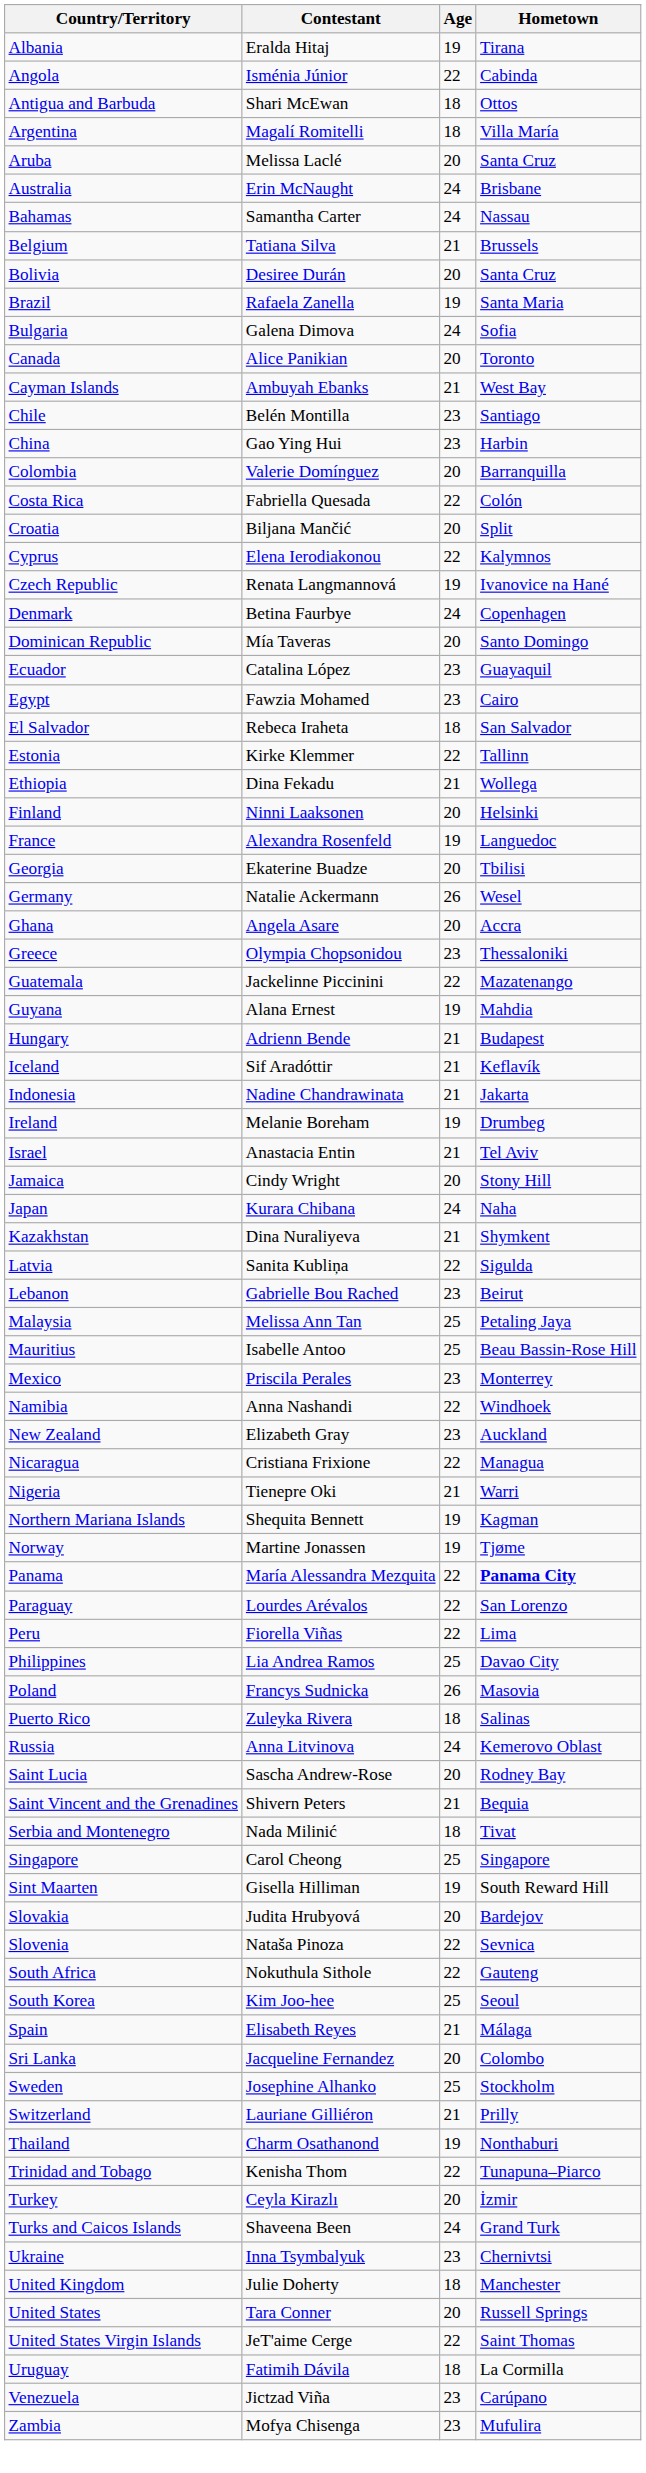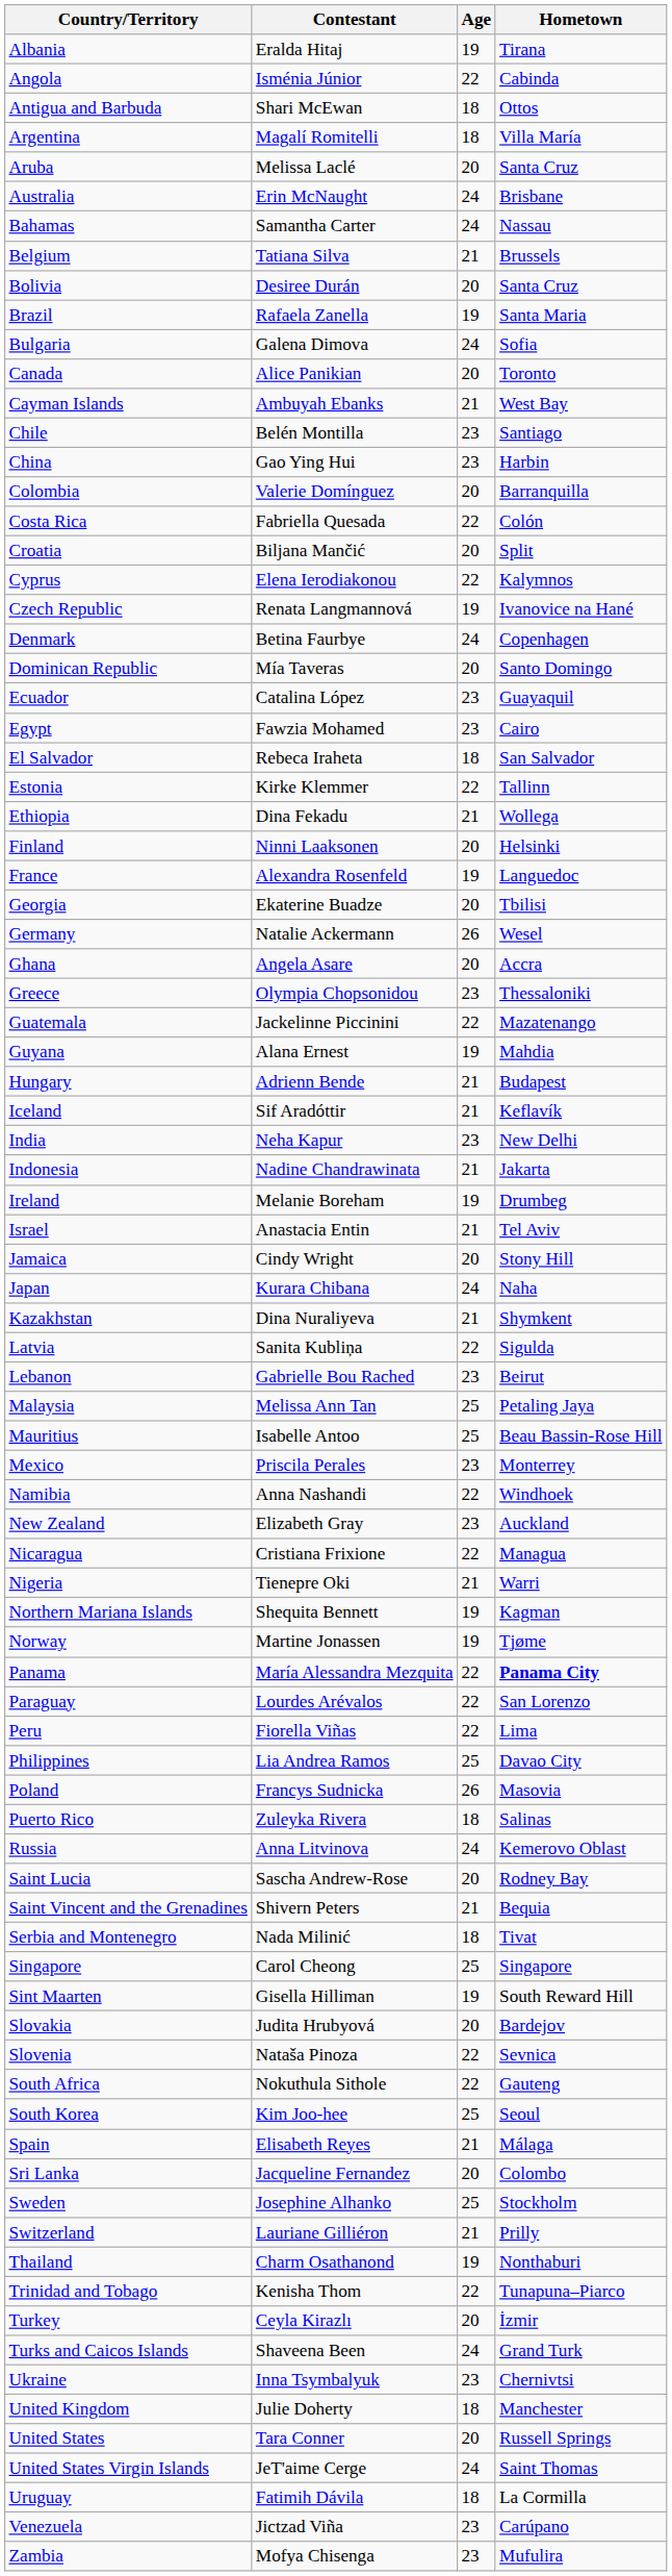 <table class="wikitable sortable" style="font-size: 95%;">
 <tr>
 <th>Country/Territory</th>
 <th>Contestant</th>
 <th>Age</th>
 <th>Hometown</th>
 </tr>
 <tr>
 <td> <a href='#'>Albania</a></td>
 <td>Eralda Hitaj</td>
 <td>19</td>
 <td><a href='#'>Tirana</a></td>
 </tr>
 <tr>
 <td> <a href='#'>Angola</a></td>
 <td><a href='#'>Isménia Júnior</a></td>
 <td>22</td>
 <td><a href='#'>Cabinda</a></td>
 </tr>
 <tr>
 <td> <a href='#'>Antigua and Barbuda</a></td>
 <td>Shari McEwan</td>
 <td>18</td>
 <td><a href='#'>Ottos</a></td>
 </tr>
 <tr>
 <td> <a href='#'>Argentina</a></td>
 <td><a href='#'>Magalí Romitelli</a></td>
 <td>18</td>
 <td><a href='#'>Villa María</a></td>
 </tr>
 <tr>
 <td> <a href='#'>Aruba</a></td>
 <td>Melissa Laclé</td>
 <td>20</td>
 <td><a href='#'>Santa Cruz</a></td>
 </tr>
 <tr>
 <td> <a href='#'>Australia</a></td>
 <td><a href='#'>Erin McNaught</a></td>
 <td>24</td>
 <td><a href='#'>Brisbane</a></td>
 </tr>
 <tr>
 <td> <a href='#'>Bahamas</a></td>
 <td>Samantha Carter</td>
 <td>24</td>
 <td><a href='#'>Nassau</a></td>
 </tr>
 <tr>
 <td> <a href='#'>Belgium</a></td>
 <td><a href='#'>Tatiana Silva</a></td>
 <td>21</td>
 <td><a href='#'>Brussels</a></td>
 </tr>
 <tr>
 <td> <a href='#'>Bolivia</a></td>
 <td><a href='#'>Desiree Durán</a></td>
 <td>20</td>
 <td><a href='#'>Santa Cruz</a></td>
 </tr>
 <tr>
 <td> <a href='#'>Brazil</a></td>
 <td><a href='#'>Rafaela Zanella</a></td>
 <td>19</td>
 <td><a href='#'>Santa Maria</a></td>
 </tr>
 <tr>
 <td> <a href='#'>Bulgaria</a></td>
 <td>Galena Dimova</td>
 <td>24</td>
 <td><a href='#'>Sofia</a></td>
 </tr>
 <tr>
 <td> <a href='#'>Canada</a></td>
 <td><a href='#'>Alice Panikian</a></td>
 <td>20</td>
 <td><a href='#'>Toronto</a></td>
 </tr>
 <tr>
 <td> <a href='#'>Cayman Islands</a></td>
 <td><a href='#'>Ambuyah Ebanks</a></td>
 <td>21</td>
 <td><a href='#'>West Bay</a></td>
 </tr>
 <tr>
 <td> <a href='#'>Chile</a></td>
 <td>Belén Montilla</td>
 <td>23</td>
 <td><a href='#'>Santiago</a></td>
 </tr>
 <tr>
 <td> <a href='#'>China</a></td>
 <td>Gao Ying Hui</td>
 <td>23</td>
 <td><a href='#'>Harbin</a></td>
 </tr>
 <tr>
 <td> <a href='#'>Colombia</a></td>
 <td><a href='#'>Valerie Domínguez</a></td>
 <td>20</td>
 <td><a href='#'>Barranquilla</a></td>
 </tr>
 <tr>
 <td> <a href='#'>Costa Rica</a></td>
 <td>Fabriella Quesada</td>
 <td>22</td>
 <td><a href='#'>Colón</a></td>
 </tr>
 <tr>
 <td> <a href='#'>Croatia</a></td>
 <td>Biljana Mančić</td>
 <td>20</td>
 <td><a href='#'>Split</a></td>
 </tr>
 <tr>
 <td> <a href='#'>Cyprus</a></td>
 <td><a href='#'>Elena Ierodiakonou</a></td>
 <td>22</td>
 <td><a href='#'>Kalymnos</a></td>
 </tr>
 <tr>
 <td> <a href='#'>Czech Republic</a></td>
 <td>Renata Langmannová</td>
 <td>19</td>
 <td><a href='#'>Ivanovice na Hané</a></td>
 </tr>
 <tr>
 <td> <a href='#'>Denmark</a></td>
 <td>Betina Faurbye</td>
 <td>24</td>
 <td><a href='#'>Copenhagen</a></td>
 </tr>
 <tr>
 <td> <a href='#'>Dominican Republic</a></td>
 <td>Mía Taveras</td>
 <td>20</td>
 <td><a href='#'>Santo Domingo</a></td>
 </tr>
 <tr>
 <td> <a href='#'>Ecuador</a></td>
 <td>Catalina López</td>
 <td>23</td>
 <td><a href='#'>Guayaquil</a></td>
 </tr>
 <tr>
 <td> <a href='#'>Egypt</a></td>
 <td>Fawzia Mohamed</td>
 <td>23</td>
 <td><a href='#'>Cairo</a></td>
 </tr>
 <tr>
 <td> <a href='#'>El Salvador</a></td>
 <td>Rebeca Iraheta</td>
 <td>18</td>
 <td><a href='#'>San Salvador</a></td>
 </tr>
 <tr>
 <td> <a href='#'>Estonia</a></td>
 <td>Kirke Klemmer</td>
 <td>22</td>
 <td><a href='#'>Tallinn</a></td>
 </tr>
 <tr>
 <td> <a href='#'>Ethiopia</a></td>
 <td>Dina Fekadu</td>
 <td>21</td>
 <td><a href='#'>Wollega</a></td>
 </tr>
 <tr>
 <td> <a href='#'>Finland</a></td>
 <td><a href='#'>Ninni Laaksonen</a></td>
 <td>20</td>
 <td><a href='#'>Helsinki</a></td>
 </tr>
 <tr>
 <td> <a href='#'>France</a></td>
 <td><a href='#'>Alexandra Rosenfeld</a></td>
 <td>19</td>
 <td><a href='#'>Languedoc</a></td>
 </tr>
 <tr>
 <td> <a href='#'>Georgia</a></td>
 <td>Ekaterine Buadze</td>
 <td>20</td>
 <td><a href='#'>Tbilisi</a></td>
 </tr>
 <tr>
 <td> <a href='#'>Germany</a></td>
 <td>Natalie Ackermann</td>
 <td>26</td>
 <td><a href='#'>Wesel</a></td>
 </tr>
 <tr>
 <td> <a href='#'>Ghana</a></td>
 <td><a href='#'>Angela Asare</a></td>
 <td>20</td>
 <td><a href='#'>Accra</a></td>
 </tr>
 <tr>
 <td> <a href='#'>Greece</a></td>
 <td><a href='#'>Olympia Chopsonidou</a></td>
 <td>23</td>
 <td><a href='#'>Thessaloniki</a></td>
 </tr>
 <tr>
 <td> <a href='#'>Guatemala</a></td>
 <td>Jackelinne Piccinini</td>
 <td>22</td>
 <td><a href='#'>Mazatenango</a></td>
 </tr>
 <tr>
 <td> <a href='#'>Guyana</a></td>
 <td>Alana Ernest</td>
 <td>19</td>
 <td><a href='#'>Mahdia</a></td>
 </tr>
 <tr>
 <td> <a href='#'>Hungary</a></td>
 <td><a href='#'>Adrienn Bende</a></td>
 <td>21</td>
 <td><a href='#'>Budapest</a></td>
 </tr>
 <tr>
 <td> <a href='#'>Iceland</a></td>
 <td>Sif Aradóttir</td>
 <td>21</td>
 <td><a href='#'>Keflavík</a></td>
+</tr>
+<tr>
+<td> <a href='#'>India</a></td>
+<td><a href='#'>Neha Kapur</a></td>
+<td>23</td>
+<td><a href='#'>New Delhi</a></td>
 </tr>
 <tr>
 <td> <a href='#'>Indonesia</a></td>
 <td><a href='#'>Nadine Chandrawinata</a></td>
 <td>21</td>
 <td><a href='#'>Jakarta</a></td>
 </tr>
 <tr>
 <td> <a href='#'>Ireland</a></td>
 <td>Melanie Boreham</td>
 <td>19</td>
 <td><a href='#'>Drumbeg</a></td>
 </tr>
 <tr>
 <td> <a href='#'>Israel</a></td>
 <td>Anastacia Entin</td>
 <td>21</td>
 <td><a href='#'>Tel Aviv</a></td>
 </tr>
 <tr>
 <td> <a href='#'>Jamaica</a></td>
 <td>Cindy Wright</td>
 <td>20</td>
 <td><a href='#'>Stony Hill</a></td>
 </tr>
 <tr>
 <td> <a href='#'>Japan</a></td>
 <td><a href='#'>Kurara Chibana</a></td>
 <td>24</td>
 <td><a href='#'>Naha</a></td>
 </tr>
 <tr>
 <td> <a href='#'>Kazakhstan</a></td>
 <td>Dina Nuraliyeva</td>
 <td>21</td>
 <td><a href='#'>Shymkent</a></td>
 </tr>
 <tr>
 <td> <a href='#'>Latvia</a></td>
 <td>Sanita Kubliņa</td>
 <td>22</td>
 <td><a href='#'>Sigulda</a></td>
 </tr>
 <tr>
 <td> <a href='#'>Lebanon</a></td>
 <td><a href='#'>Gabrielle Bou Rached</a></td>
 <td>23</td>
 <td><a href='#'>Beirut</a></td>
 </tr>
 <tr>
 <td> <a href='#'>Malaysia</a></td>
 <td><a href='#'>Melissa Ann Tan</a></td>
 <td>25</td>
 <td><a href='#'>Petaling Jaya</a></td>
 </tr>
 <tr>
 <td> <a href='#'>Mauritius</a></td>
 <td>Isabelle Antoo</td>
 <td>25</td>
 <td><a href='#'>Beau Bassin-Rose Hill</a></td>
 </tr>
 <tr>
 <td> <a href='#'>Mexico</a></td>
 <td><a href='#'>Priscila Perales</a></td>
 <td>23</td>
 <td><a href='#'>Monterrey</a></td>
 </tr>
 <tr>
 <td> <a href='#'>Namibia</a></td>
 <td>Anna Nashandi</td>
 <td>22</td>
 <td><a href='#'>Windhoek</a></td>
 </tr>
 <tr>
 <td> <a href='#'>New Zealand</a></td>
 <td>Elizabeth Gray</td>
 <td>23</td>
 <td><a href='#'>Auckland</a></td>
 </tr>
 <tr>
 <td> <a href='#'>Nicaragua</a></td>
 <td>Cristiana Frixione</td>
 <td>22</td>
 <td><a href='#'>Managua</a></td>
 </tr>
 <tr>
 <td> <a href='#'>Nigeria</a></td>
 <td>Tienepre Oki</td>
 <td>21</td>
 <td><a href='#'>Warri</a></td>
 </tr>
 <tr>
 <td> <a href='#'>Northern Mariana Islands</a></td>
 <td>Shequita Bennett</td>
 <td>19</td>
 <td><a href='#'>Kagman</a></td>
 </tr>
 <tr>
 <td> <a href='#'>Norway</a></td>
 <td>Martine Jonassen</td>
 <td>19</td>
 <td><a href='#'>Tjøme</a></td>
 </tr>
 <tr>
 <td> <a href='#'>Panama</a></td>
 <td><a href='#'>María Alessandra Mezquita</a></td>
 <td>22</td>
 <td><strong><a href='#'>Panama City</a></strong></td>
 </tr>
 <tr>
 <td> <a href='#'>Paraguay</a></td>
 <td><a href='#'>Lourdes Arévalos</a></td>
 <td>22</td>
 <td><a href='#'>San Lorenzo</a></td>
 </tr>
 <tr>
 <td> <a href='#'>Peru</a></td>
 <td><a href='#'>Fiorella Viñas</a></td>
 <td>22</td>
 <td><a href='#'>Lima</a></td>
 </tr>
 <tr>
 <td> <a href='#'>Philippines</a></td>
 <td><a href='#'>Lia Andrea Ramos</a></td>
 <td>25</td>
 <td><a href='#'>Davao City</a></td>
 </tr>
 <tr>
 <td> <a href='#'>Poland</a></td>
 <td><a href='#'>Francys Sudnicka</a></td>
 <td>26</td>
 <td><a href='#'>Masovia</a></td>
 </tr>
 <tr>
 <td> <a href='#'>Puerto Rico</a></td>
 <td><a href='#'>Zuleyka Rivera</a></td>
 <td>18</td>
 <td><a href='#'>Salinas</a></td>
 </tr>
 <tr>
 <td> <a href='#'>Russia</a></td>
 <td><a href='#'>Anna Litvinova</a></td>
 <td>24</td>
 <td><a href='#'>Kemerovo Oblast</a></td>
 </tr>
 <tr>
 <td> <a href='#'>Saint Lucia</a></td>
 <td>Sascha Andrew-Rose</td>
 <td>20</td>
 <td><a href='#'>Rodney Bay</a></td>
 </tr>
 <tr>
 <td> <a href='#'>Saint Vincent and the Grenadines</a></td>
 <td>Shivern Peters</td>
 <td>21</td>
 <td><a href='#'>Bequia</a></td>
 </tr>
 <tr>
 <td> <a href='#'>Serbia and Montenegro</a></td>
 <td>Nada Milinić</td>
 <td>18</td>
 <td><a href='#'>Tivat</a></td>
 </tr>
 <tr>
 <td> <a href='#'>Singapore</a></td>
 <td>Carol Cheong</td>
 <td>25</td>
 <td><a href='#'>Singapore</a></td>
 </tr>
 <tr>
 <td> <a href='#'>Sint Maarten</a></td>
 <td>Gisella Hilliman</td>
 <td>19</td>
 <td>South Reward Hill</td>
 </tr>
 <tr>
 <td> <a href='#'>Slovakia</a></td>
 <td>Judita Hrubyová</td>
 <td>20</td>
 <td><a href='#'>Bardejov</a></td>
 </tr>
 <tr>
 <td> <a href='#'>Slovenia</a></td>
 <td>Nataša Pinoza</td>
 <td>22</td>
 <td><a href='#'>Sevnica</a></td>
 </tr>
 <tr>
 <td> <a href='#'>South Africa</a></td>
 <td>Nokuthula Sithole</td>
 <td>22</td>
 <td><a href='#'>Gauteng</a></td>
 </tr>
 <tr>
 <td> <a href='#'>South Korea</a></td>
 <td><a href='#'>Kim Joo-hee</a></td>
 <td>25</td>
 <td><a href='#'>Seoul</a></td>
 </tr>
 <tr>
 <td> <a href='#'>Spain</a></td>
 <td><a href='#'>Elisabeth Reyes</a></td>
 <td>21</td>
 <td><a href='#'>Málaga</a></td>
 </tr>
 <tr>
 <td> <a href='#'>Sri Lanka</a></td>
 <td><a href='#'>Jacqueline Fernandez</a></td>
 <td>20</td>
 <td><a href='#'>Colombo</a></td>
 </tr>
 <tr>
 <td> <a href='#'>Sweden</a></td>
 <td><a href='#'>Josephine Alhanko</a></td>
 <td>25</td>
 <td><a href='#'>Stockholm</a></td>
 </tr>
 <tr>
 <td> <a href='#'>Switzerland</a></td>
 <td><a href='#'>Lauriane Gilliéron</a></td>
 <td>21</td>
 <td><a href='#'>Prilly</a></td>
 </tr>
 <tr>
 <td> <a href='#'>Thailand</a></td>
 <td><a href='#'>Charm Osathanond</a></td>
 <td>19</td>
 <td><a href='#'>Nonthaburi</a></td>
 </tr>
 <tr>
 <td> <a href='#'>Trinidad and Tobago</a></td>
 <td>Kenisha Thom</td>
 <td>22</td>
 <td><a href='#'>Tunapuna–Piarco</a></td>
 </tr>
 <tr>
 <td> <a href='#'>Turkey</a></td>
 <td><a href='#'>Ceyla Kirazlı</a></td>
 <td>20</td>
 <td><a href='#'>İzmir</a></td>
 </tr>
 <tr>
 <td> <a href='#'>Turks and Caicos Islands</a></td>
 <td>Shaveena Been</td>
 <td>24</td>
 <td><a href='#'>Grand Turk</a></td>
 </tr>
 <tr>
 <td> <a href='#'>Ukraine</a></td>
 <td><a href='#'>Inna Tsymbalyuk</a></td>
 <td>23</td>
 <td><a href='#'>Chernivtsi</a></td>
 </tr>
 <tr>
 <td> <a href='#'>United Kingdom</a></td>
 <td>Julie Doherty</td>
 <td>18</td>
 <td><a href='#'>Manchester</a></td>
 </tr>
 <tr>
 <td> <a href='#'>United States</a></td>
 <td><a href='#'>Tara Conner</a></td>
 <td>20</td>
 <td><a href='#'>Russell Springs</a></td>
 </tr>
 <tr>
 <td> <a href='#'>United States Virgin Islands</a></td>
 <td>JeT'aime Cerge</td>
-<td>22</td>
+<td>24</td>
 <td><a href='#'>Saint Thomas</a></td>
 </tr>
 <tr>
 <td> <a href='#'>Uruguay</a></td>
 <td><a href='#'>Fatimih Dávila</a></td>
 <td>18</td>
 <td>La Cormilla</td>
 </tr>
 <tr>
 <td> <a href='#'>Venezuela</a></td>
 <td>Jictzad Viña</td>
 <td>23</td>
 <td><a href='#'>Carúpano</a></td>
 </tr>
 <tr>
 <td> <a href='#'>Zambia</a></td>
 <td>Mofya Chisenga </td>
 <td>23</td>
 <td><a href='#'>Mufulira</a></td>
 </tr>
 </table>
